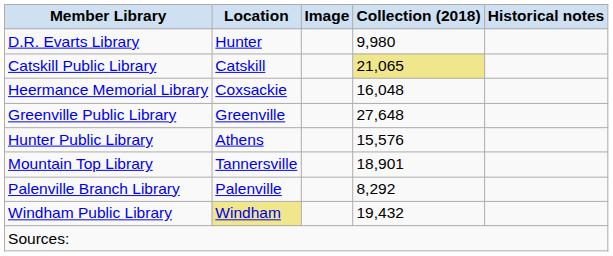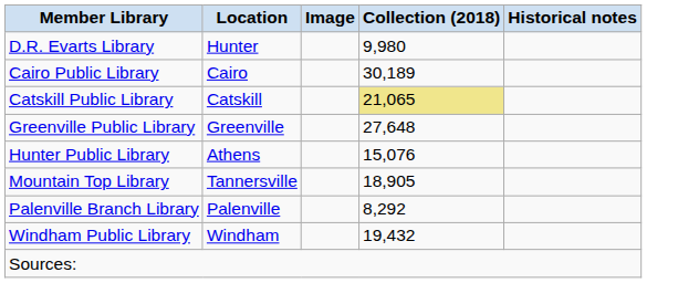 <table class="wikitable sortable" align="center">
 <tr>
 <th style="background-color:#cee0f2;"><strong>Member Library</strong></th>
 <th style="background-color:#cee0f2;"><strong>Location</strong></th>
 <th style="background-color:#cee0f2;" class="unsortable"><strong>Image</strong></th>
 <th style="background-color:#cee0f2;" data-sort-type="number"><strong>Collection</strong> (2018)</th>
 <th style="background-color:#cee0f2;" class="unsortable"><strong>Historical notes</strong></th>
 </tr>
 <tr>
 <td><a href='#'>D.R. Evarts Library</a></td>
 <td><a href='#'>Hunter</a></td>
 <td></td>
 <td>9,980</td>
 <td></td>
 </tr>
 <tr>
+<td><a href='#'>Cairo Public Library</a></td>
+<td><a href='#'>Cairo</a></td>
+<td></td>
+<td>30,189</td>
+<td></td>
+</tr>
+<tr>
 <td><a href='#'>Catskill Public Library</a></td>
 <td><a href='#'>Catskill</a></td>
 <td></td>
 <td style="background: khaki;">21,065</td>
-<td></td>
-</tr>
-<tr>
-<td><a href='#'>Heermance Memorial Library</a></td>
-<td><a href='#'>Coxsackie</a></td>
-<td></td>
-<td>16,048</td>
 <td></td>
 </tr>
 <tr>
 <td><a href='#'>Greenville Public Library</a></td>
 <td><a href='#'>Greenville</a></td>
 <td></td>
 <td>27,648</td>
 <td></td>
 </tr>
 <tr>
 <td><a href='#'>Hunter Public Library</a></td>
 <td><a href='#'>Athens</a></td>
 <td></td>
-<td>15,576</td>
+<td>15,076</td>
 <td></td>
 </tr>
 <tr>
 <td><a href='#'>Mountain Top Library</a></td>
 <td><a href='#'>Tannersville</a></td>
 <td></td>
-<td>18,901</td>
+<td>18,905</td>
 <td></td>
 </tr>
 <tr>
 <td><a href='#'>Palenville Branch Library</a></td>
 <td><a href='#'>Palenville</a></td>
 <td></td>
 <td>8,292</td>
 <td></td>
 </tr>
 <tr>
 <td><a href='#'>Windham Public Library</a></td>
-<td style="background: khaki;"><a href='#'>Windham</a></td>
+<td><a href='#'>Windham</a></td>
 <td></td>
 <td>19,432</td>
 <td></td>
 </tr>
 <tr class="sortbottom">
 <td colspan= 5>Sources:</td>
 </tr>
 </table>
